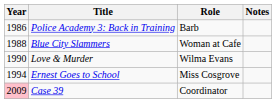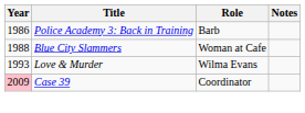 <table class="wikitable sortable">
 <tr>
 <th>Year</th>
 <th>Title</th>
 <th>Role</th>
 <th class="unsortable">Notes</th>
 </tr>
 <tr>
 <td>1986</td>
 <td><em><a href='#'>Police Academy 3: Back in Training</a></em></td>
 <td>Barb</td>
 <td></td>
 </tr>
 <tr>
 <td>1988</td>
 <td><em><a href='#'>Blue City Slammers</a></em></td>
 <td>Woman at Cafe</td>
 <td></td>
 </tr>
 <tr>
-<td>1990</td>
+<td>1993</td>
 <td><em>Love & Murder</em></td>
 <td>Wilma Evans</td>
-<td></td>
-</tr>
-<tr>
-<td>1994</td>
-<td><em><a href='#'>Ernest Goes to School</a></em></td>
-<td>Miss Cosgrove</td>
 <td></td>
 </tr>
 <tr>
 <td style="background: pink;">2009</td>
 <td><em><a href='#'>Case 39</a></em></td>
 <td>Coordinator</td>
 <td></td>
 </tr>
 </table>
